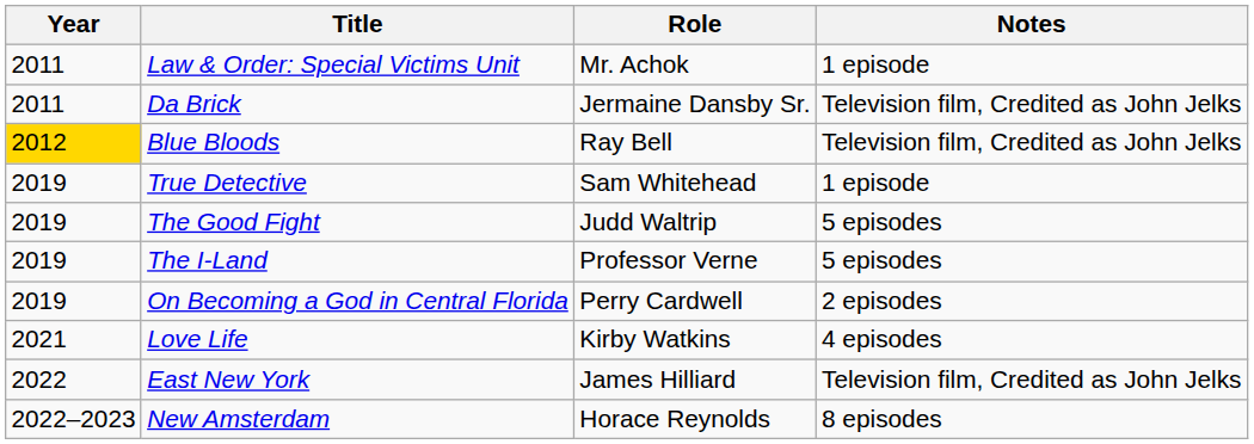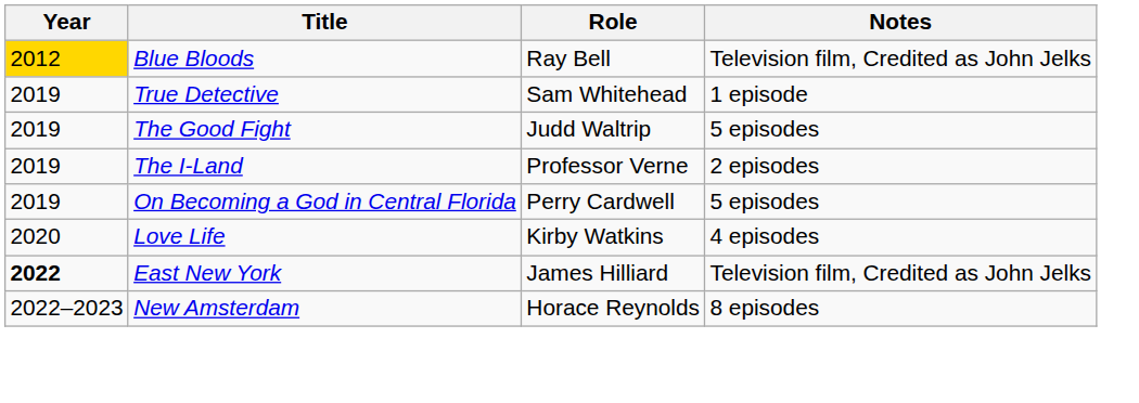 <table class="wikitable sortable">
 <tr>
 <th>Year</th>
 <th>Title</th>
 <th>Role</th>
 <th>Notes</th>
-</tr>
-<tr>
-<td>2011</td>
-<td><em><a href='#'>Law & Order: Special Victims Unit</a></em></td>
-<td>Mr. Achok</td>
-<td>1 episode</td>
-</tr>
-<tr>
-<td>2011</td>
-<td><em><a href='#'>Da Brick</a></em></td>
-<td>Jermaine Dansby Sr.</td>
-<td>Television film, Credited as John Jelks</td>
 </tr>
 <tr>
 <td style="background: gold;">2012</td>
 <td><em><a href='#'>Blue Bloods</a></em></td>
 <td>Ray Bell</td>
 <td>Television film, Credited as John Jelks</td>
 </tr>
 <tr>
 <td>2019</td>
 <td><em><a href='#'>True Detective</a></em></td>
 <td>Sam Whitehead</td>
 <td>1 episode</td>
 </tr>
 <tr>
 <td>2019</td>
 <td><em><a href='#'>The Good Fight</a></em></td>
 <td>Judd Waltrip</td>
 <td>5 episodes</td>
 </tr>
 <tr>
 <td>2019</td>
 <td><em><a href='#'>The I-Land</a></em></td>
 <td>Professor Verne</td>
-<td>5 episodes</td>
+<td>2 episodes</td>
 </tr>
 <tr>
 <td>2019</td>
 <td><em><a href='#'>On Becoming a God in Central Florida</a></em></td>
 <td>Perry Cardwell</td>
-<td>2 episodes</td>
+<td>5 episodes</td>
 </tr>
 <tr>
-<td>2021</td>
+<td>2020</td>
 <td><em><a href='#'>Love Life</a></em></td>
 <td>Kirby Watkins</td>
 <td>4 episodes</td>
 </tr>
 <tr>
-<td>2022</td>
+<td><strong>2022</strong></td>
 <td><em><a href='#'>East New York</a></em></td>
 <td>James Hilliard</td>
 <td>Television film, Credited as John Jelks</td>
 </tr>
 <tr>
 <td>2022–2023</td>
 <td><em><a href='#'>New Amsterdam</a></em></td>
 <td>Horace Reynolds</td>
 <td>8 episodes</td>
 </tr>
 </table>
